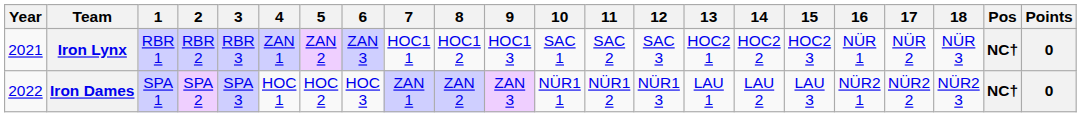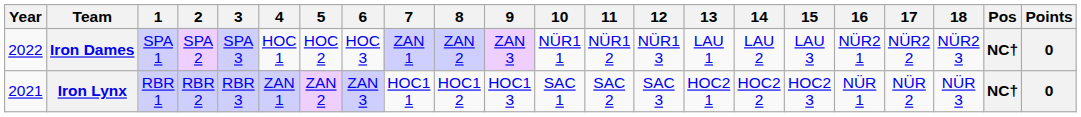 <table class="wikitable" style="text-align:center; font-size:85%;">
 <tr>
 <th>Year</th>
 <th>Team</th>
 <th>1</th>
 <th>2</th>
 <th>3</th>
 <th>4</th>
 <th>5</th>
 <th>6</th>
 <th>7</th>
 <th>8</th>
 <th>9</th>
 <th>10</th>
 <th>11</th>
 <th>12</th>
 <th>13</th>
 <th>14</th>
 <th>15</th>
 <th>16</th>
 <th>17</th>
 <th>18</th>
 <th>Pos</th>
 <th>Points</th>
 </tr>
 <tr>
+<td><a href='#'>2022</a></td>
+<th nowrap><a href='#'>Iron Dames</a></th>
+<td style="background:#CFCFFF;"><a href='#'>SPA<br>1</a><br></td>
+<td style="background:#EFCFFF;"><a href='#'>SPA<br>2</a><br></td>
+<td style="background:#CFCFFF;"><a href='#'>SPA<br>3</a><br></td>
+<td><a href='#'>HOC<br>1</a></td>
+<td><a href='#'>HOC<br>2</a></td>
+<td><a href='#'>HOC<br>3</a></td>
+<td style="background:#CFCFFF;"><a href='#'>ZAN<br>1</a><br></td>
+<td style="background:#CFCFFF;"><a href='#'>ZAN<br>2</a><br></td>
+<td style="background:#EFCFFF;"><a href='#'>ZAN<br>3</a><br></td>
+<td><a href='#'>NÜR1<br>1</a></td>
+<td><a href='#'>NÜR1<br>2</a></td>
+<td><a href='#'>NÜR1<br>3</a></td>
+<td><a href='#'>LAU<br>1</a></td>
+<td><a href='#'>LAU<br>2</a></td>
+<td><a href='#'>LAU<br>3</a></td>
+<td><a href='#'>NÜR2<br>1</a></td>
+<td><a href='#'>NÜR2<br>2</a></td>
+<td><a href='#'>NÜR2<br>3</a></td>
+<th>NC†</th>
+<th>0</th>
+</tr>
+<tr>
 <td><a href='#'>2021</a></td>
 <th nowrap><a href='#'>Iron Lynx</a></th>
 <td style="background:#CFCFFF;"><a href='#'>RBR<br>1</a><br></td>
 <td style="background:#CFCFFF;"><a href='#'>RBR<br>2</a><br></td>
 <td style="background:#CFCFFF;"><a href='#'>RBR<br>3</a><br></td>
 <td style="background:#CFCFFF;"><a href='#'>ZAN<br>1</a><br></td>
 <td style="background:#EFCFFF;"><a href='#'>ZAN<br>2</a><br></td>
 <td style="background:#CFCFFF;"><a href='#'>ZAN<br>3</a><br></td>
 <td><a href='#'>HOC1<br>1</a></td>
 <td><a href='#'>HOC1<br>2</a></td>
 <td><a href='#'>HOC1<br>3</a></td>
 <td><a href='#'>SAC<br>1</a></td>
 <td><a href='#'>SAC<br>2</a></td>
 <td><a href='#'>SAC<br>3</a></td>
 <td><a href='#'>HOC2<br>1</a></td>
 <td><a href='#'>HOC2<br>2</a></td>
 <td><a href='#'>HOC2<br>3</a></td>
 <td><a href='#'>NÜR<br>1</a></td>
 <td><a href='#'>NÜR<br>2</a></td>
 <td><a href='#'>NÜR<br>3</a></td>
 <th>NC†</th>
 <th>0</th>
 </tr>
-<tr>
-<td><a href='#'>2022</a></td>
-<th nowrap><a href='#'>Iron Dames</a></th>
-<td style="background:#CFCFFF;"><a href='#'>SPA<br>1</a><br></td>
-<td style="background:#EFCFFF;"><a href='#'>SPA<br>2</a><br></td>
-<td style="background:#CFCFFF;"><a href='#'>SPA<br>3</a><br></td>
-<td><a href='#'>HOC<br>1</a></td>
-<td><a href='#'>HOC<br>2</a></td>
-<td><a href='#'>HOC<br>3</a></td>
-<td style="background:#CFCFFF;"><a href='#'>ZAN<br>1</a><br></td>
-<td style="background:#CFCFFF;"><a href='#'>ZAN<br>2</a><br></td>
-<td style="background:#EFCFFF;"><a href='#'>ZAN<br>3</a><br></td>
-<td><a href='#'>NÜR1<br>1</a></td>
-<td><a href='#'>NÜR1<br>2</a></td>
-<td><a href='#'>NÜR1<br>3</a></td>
-<td><a href='#'>LAU<br>1</a></td>
-<td><a href='#'>LAU<br>2</a></td>
-<td><a href='#'>LAU<br>3</a></td>
-<td><a href='#'>NÜR2<br>1</a></td>
-<td><a href='#'>NÜR2<br>2</a></td>
-<td><a href='#'>NÜR2<br>3</a></td>
-<th>NC†</th>
-<th>0</th>
-</tr>
 </table>
